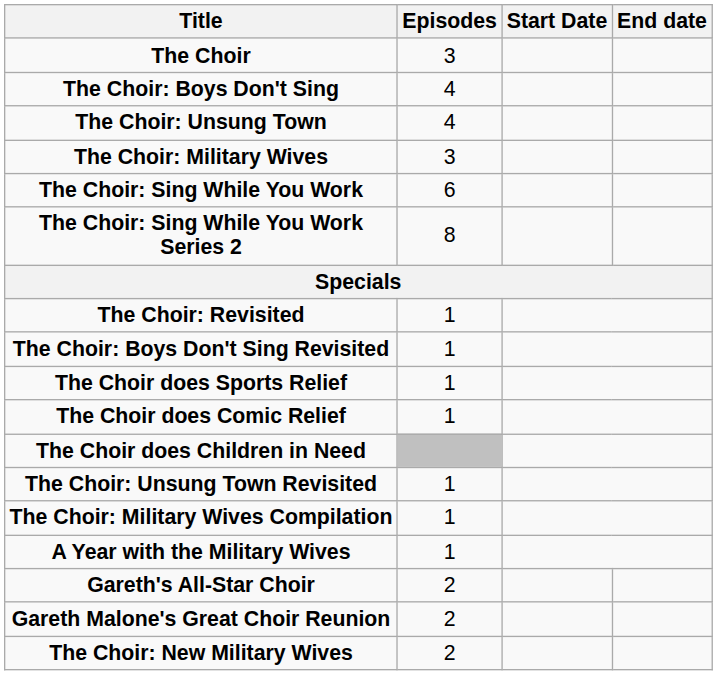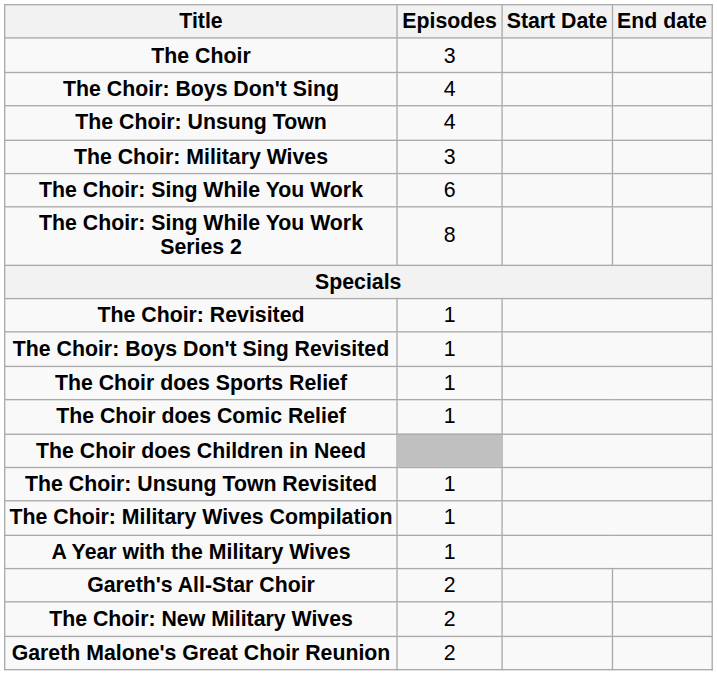 <table class="wikitable" style="text-align:center;">
 <tr>
 <th>Title</th>
 <th>Episodes</th>
 <th>Start Date</th>
 <th>End date</th>
 </tr>
 <tr>
 <td><strong>The Choir</strong></td>
 <td>3</td>
 <td></td>
 <td></td>
 </tr>
 <tr>
 <td><strong>The Choir: Boys Don't Sing</strong></td>
 <td>4</td>
 <td></td>
 <td></td>
 </tr>
 <tr>
 <td><strong>The Choir: Unsung Town</strong></td>
 <td>4</td>
 <td></td>
 <td></td>
 </tr>
 <tr>
 <td><strong>The Choir: Military Wives</strong></td>
 <td>3</td>
 <td></td>
 <td></td>
 </tr>
 <tr>
 <td><strong>The Choir: Sing While You Work</strong></td>
 <td>6</td>
 <td></td>
 <td></td>
 </tr>
 <tr>
 <td><strong>The Choir: Sing While You Work<br>Series 2</strong></td>
 <td>8</td>
 <td></td>
 <td></td>
 </tr>
 <tr>
 <th colspan=4>Specials</th>
 </tr>
 <tr>
 <td><strong>The Choir: Revisited</strong></td>
 <td>1</td>
 <td colspan=2></td>
 </tr>
 <tr>
 <td><strong>The Choir: Boys Don't Sing Revisited</strong></td>
 <td>1</td>
 <td colspan=2></td>
 </tr>
 <tr>
 <td><strong>The Choir does Sports Relief</strong></td>
 <td>1</td>
 <td colspan=2></td>
 </tr>
 <tr>
 <td><strong>The Choir does Comic Relief</strong></td>
 <td>1</td>
 <td colspan=2></td>
 </tr>
 <tr>
 <td><strong>The Choir does Children in Need</strong></td>
 <td style="background:Silver;"></td>
 <td colspan=2></td>
 </tr>
 <tr>
 <td><strong>The Choir: Unsung Town Revisited</strong></td>
 <td>1</td>
 <td colspan=2></td>
 </tr>
 <tr>
 <td><strong>The Choir: Military Wives Compilation</strong></td>
 <td>1</td>
 <td colspan=2></td>
 </tr>
 <tr>
 <td><strong>A Year with the Military Wives</strong></td>
 <td>1</td>
 <td colspan=2></td>
 </tr>
 <tr>
 <td><strong>Gareth's All-Star Choir</strong></td>
 <td>2</td>
 <td></td>
 <td></td>
 </tr>
 <tr>
+<td><strong>The Choir: New Military Wives</strong></td>
+<td>2</td>
+<td></td>
+<td></td>
+</tr>
+<tr>
 <td><strong>Gareth Malone's Great Choir Reunion</strong></td>
 <td>2</td>
 <td></td>
 <td></td>
 </tr>
-<tr>
-<td><strong>The Choir: New Military Wives</strong></td>
-<td>2</td>
-<td></td>
-<td></td>
-</tr>
 </table>
